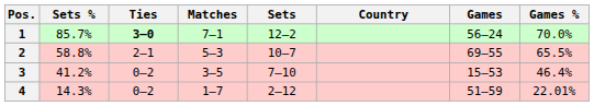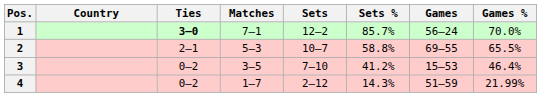 <table class="wikitable nowrap" style=text-align:center>
 <tr>
 <th>Pos.</th>
-<th width=70>Sets %</th>
+<th width=140>Country</th>
 <th width=70>Ties</th>
 <th width=70>Matches</th>
 <th width=70>Sets</th>
-<th width=140>Country</th>
+<th width=70>Sets %</th>
 <th width=70>Games</th>
 <th width=70>Games %</th>
 </tr>
 <tr style="background: #CCFFCC;">
 <th>1</th>
-<td>85.7%</td>
+<td align=left></td>
 <td><strong>3–0</strong></td>
 <td>7–1</td>
 <td>12–2</td>
-<td align=left></td>
+<td>85.7%</td>
 <td>56–24</td>
 <td>70.0%</td>
 </tr>
 <tr style="background: #FFCCCC;">
 <th>2</th>
-<td>58.8%</td>
+<td align=left></td>
 <td>2–1</td>
 <td>5–3</td>
 <td>10–7</td>
-<td align=left></td>
+<td>58.8%</td>
 <td>69–55</td>
 <td>65.5%</td>
 </tr>
 <tr style="background: #FFCCCC;">
 <th>3</th>
-<td>41.2%</td>
+<td align=left></td>
 <td>0–2</td>
 <td>3–5</td>
 <td>7–10</td>
-<td align=left></td>
+<td>41.2%</td>
 <td>15–53</td>
 <td>46.4%</td>
 </tr>
 <tr style="background: #FFCCCC;">
 <th>4</th>
-<td>14.3%</td>
+<td align=left></td>
 <td>0–2</td>
 <td>1–7</td>
 <td>2–12</td>
-<td align=left></td>
+<td>14.3%</td>
 <td>51–59</td>
-<td>22.01%</td>
+<td>21.99%</td>
 </tr>
 </table>
